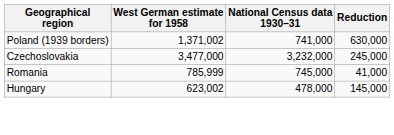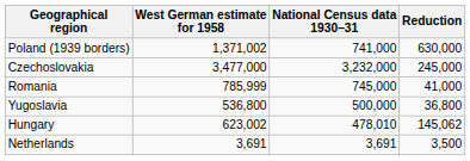 <table class="wikitable">
 <tr>
 <th>Geographical<br>region</th>
 <th>West German estimate<br>for 1958</th>
 <th>National Census data<br>1930–31</th>
 <th>Reduction</th>
 </tr>
 <tr>
 <td>Poland (1939 borders)</td>
 <td style="text-align:right">1,371,002</td>
 <td style="text-align:right">741,000</td>
 <td style="text-align:right">630,000</td>
 </tr>
 <tr>
 <td>Czechoslovakia</td>
 <td style="text-align:right">3,477,000</td>
 <td style="text-align:right">3,232,000</td>
 <td style="text-align:right">245,000</td>
 </tr>
 <tr>
 <td>Romania</td>
 <td style="text-align:right">785,999</td>
 <td style="text-align:right">745,000</td>
 <td style="text-align:right">41,000</td>
 </tr>
 <tr>
+<td>Yugoslavia</td>
+<td style="text-align:right">536,800</td>
+<td style="text-align:right">500,000</td>
+<td style="text-align:right">36,800</td>
+</tr>
+<tr>
 <td>Hungary</td>
 <td style="text-align:right">623,002</td>
-<td style="text-align:right">478,000</td>
-<td style="text-align:right">145,000</td>
+<td style="text-align:right">478,010</td>
+<td style="text-align:right">145,062</td>
+</tr>
+<tr>
+<td>Netherlands</td>
+<td style="text-align:right">3,691</td>
+<td style="text-align:right">3,691</td>
+<td style="text-align:right">3,500</td>
 </tr>
 </table>
